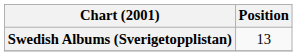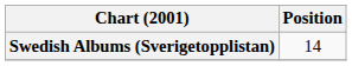 <table class="wikitable sortable plainrowheaders">
 <tr>
 <th scope="col">Chart (2001)</th>
 <th scope="col">Position</th>
 </tr>
 <tr>
 <th scope="row">Swedish Albums (Sverigetopplistan)</th>
-<td align="center">13</td>
+<td align="center">14</td>
 </tr>
 <tr>
 </tr>
 </table>
